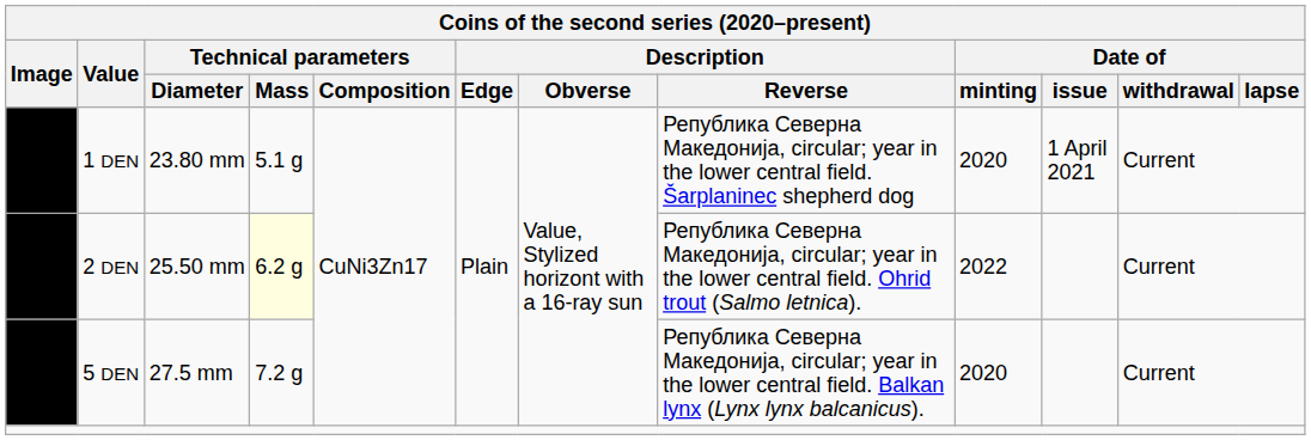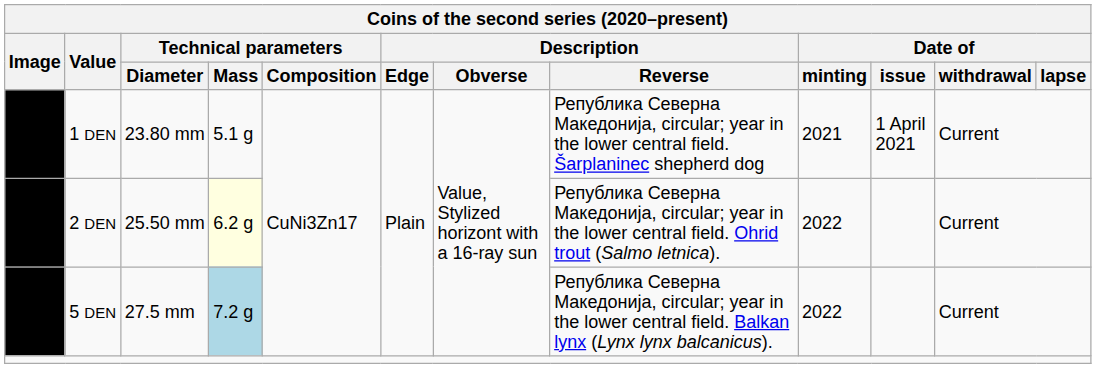 <table class="wikitable" style="font-size: 90%">
 <tr>
 <th colspan="13">Coins of the second series (2020–present)</th>
 </tr>
 <tr>
 <th rowspan="2">Image</th>
 <th rowspan="2">Value</th>
 <th colspan="3">Technical parameters</th>
 <th colspan="3">Description</th>
 <th colspan="4">Date of</th>
 </tr>
 <tr>
 <th>Diameter</th>
 <th>Mass</th>
 <th>Composition</th>
 <th>Edge</th>
 <th>Obverse</th>
 <th>Reverse</th>
 <th>minting</th>
 <th>issue</th>
 <th>withdrawal</th>
 <th>lapse</th>
 </tr>
 <tr>
 <td align="center" bgcolor="#000000"></td>
 <td>1 <small>DEN</small></td>
 <td>23.80 mm</td>
 <td>5.1 g</td>
 <td rowspan="3">CuNi3Zn17</td>
 <td rowspan="3">Plain</td>
 <td rowspan="3">Value,<br>Stylized horizont with a 16-ray sun</td>
 <td>Република Северна Македонија, circular; year in the lower central field. <a href='#'>Šarplaninec</a> shepherd dog</td>
-<td>2020</td>
+<td>2021</td>
 <td>1 April 2021</td>
 <td colspan="2">Current</td>
 </tr>
 <tr>
 <td align="center" bgcolor="#000000"></td>
 <td>2 <small>DEN</small></td>
 <td>25.50 mm</td>
 <td style="background: lightyellow;">6.2 g</td>
 <td>Република Северна Македонија, circular; year in the lower central field. <a href='#'>Ohrid trout</a> (<em>Salmo letnica</em>).</td>
 <td>2022</td>
 <td></td>
 <td colspan="2">Current</td>
 </tr>
 <tr>
 <td align="center" bgcolor="#000000"></td>
 <td>5 <small>DEN</small></td>
 <td>27.5 mm</td>
-<td>7.2 g</td>
+<td style="background: lightblue;">7.2 g</td>
 <td>Република Северна Македонија, circular; year in the lower central field. <a href='#'>Balkan lynx</a> (<em>Lynx lynx balcanicus</em>).</td>
-<td>2020</td>
+<td>2022</td>
 <td></td>
 <td colspan="2">Current</td>
 </tr>
 <tr>
 <td colspan="16"></td>
 </tr>
 </table>
